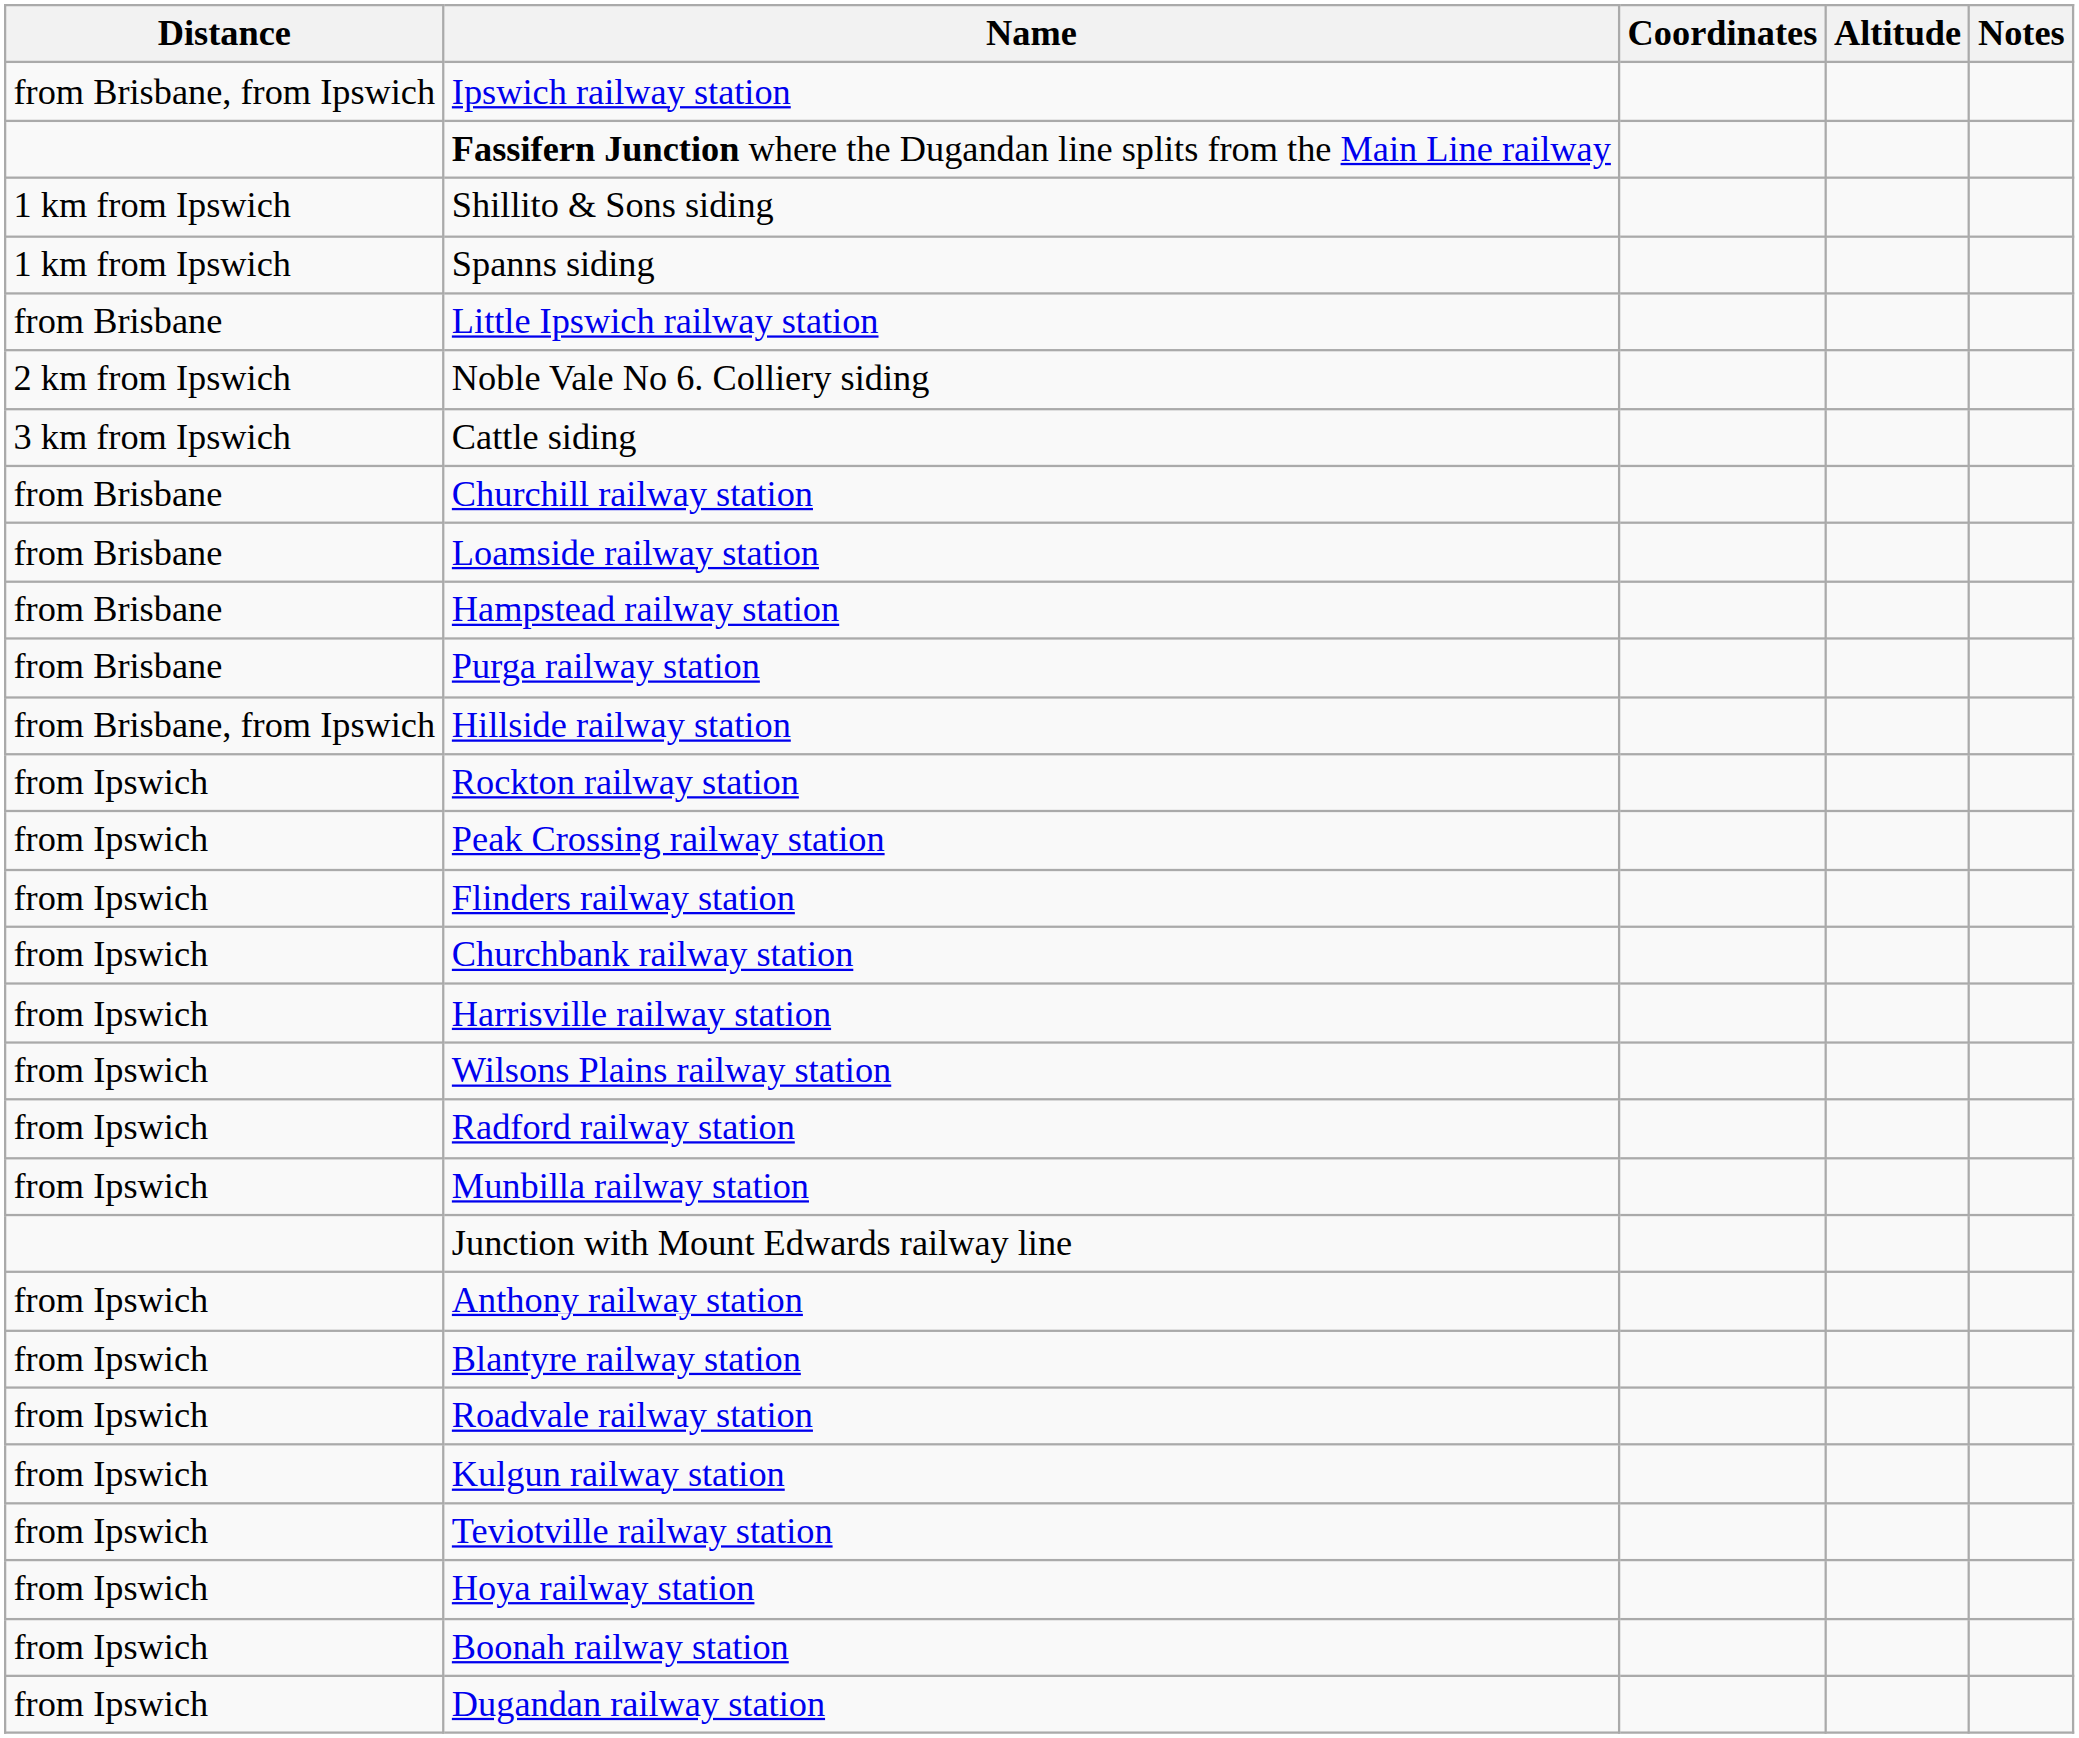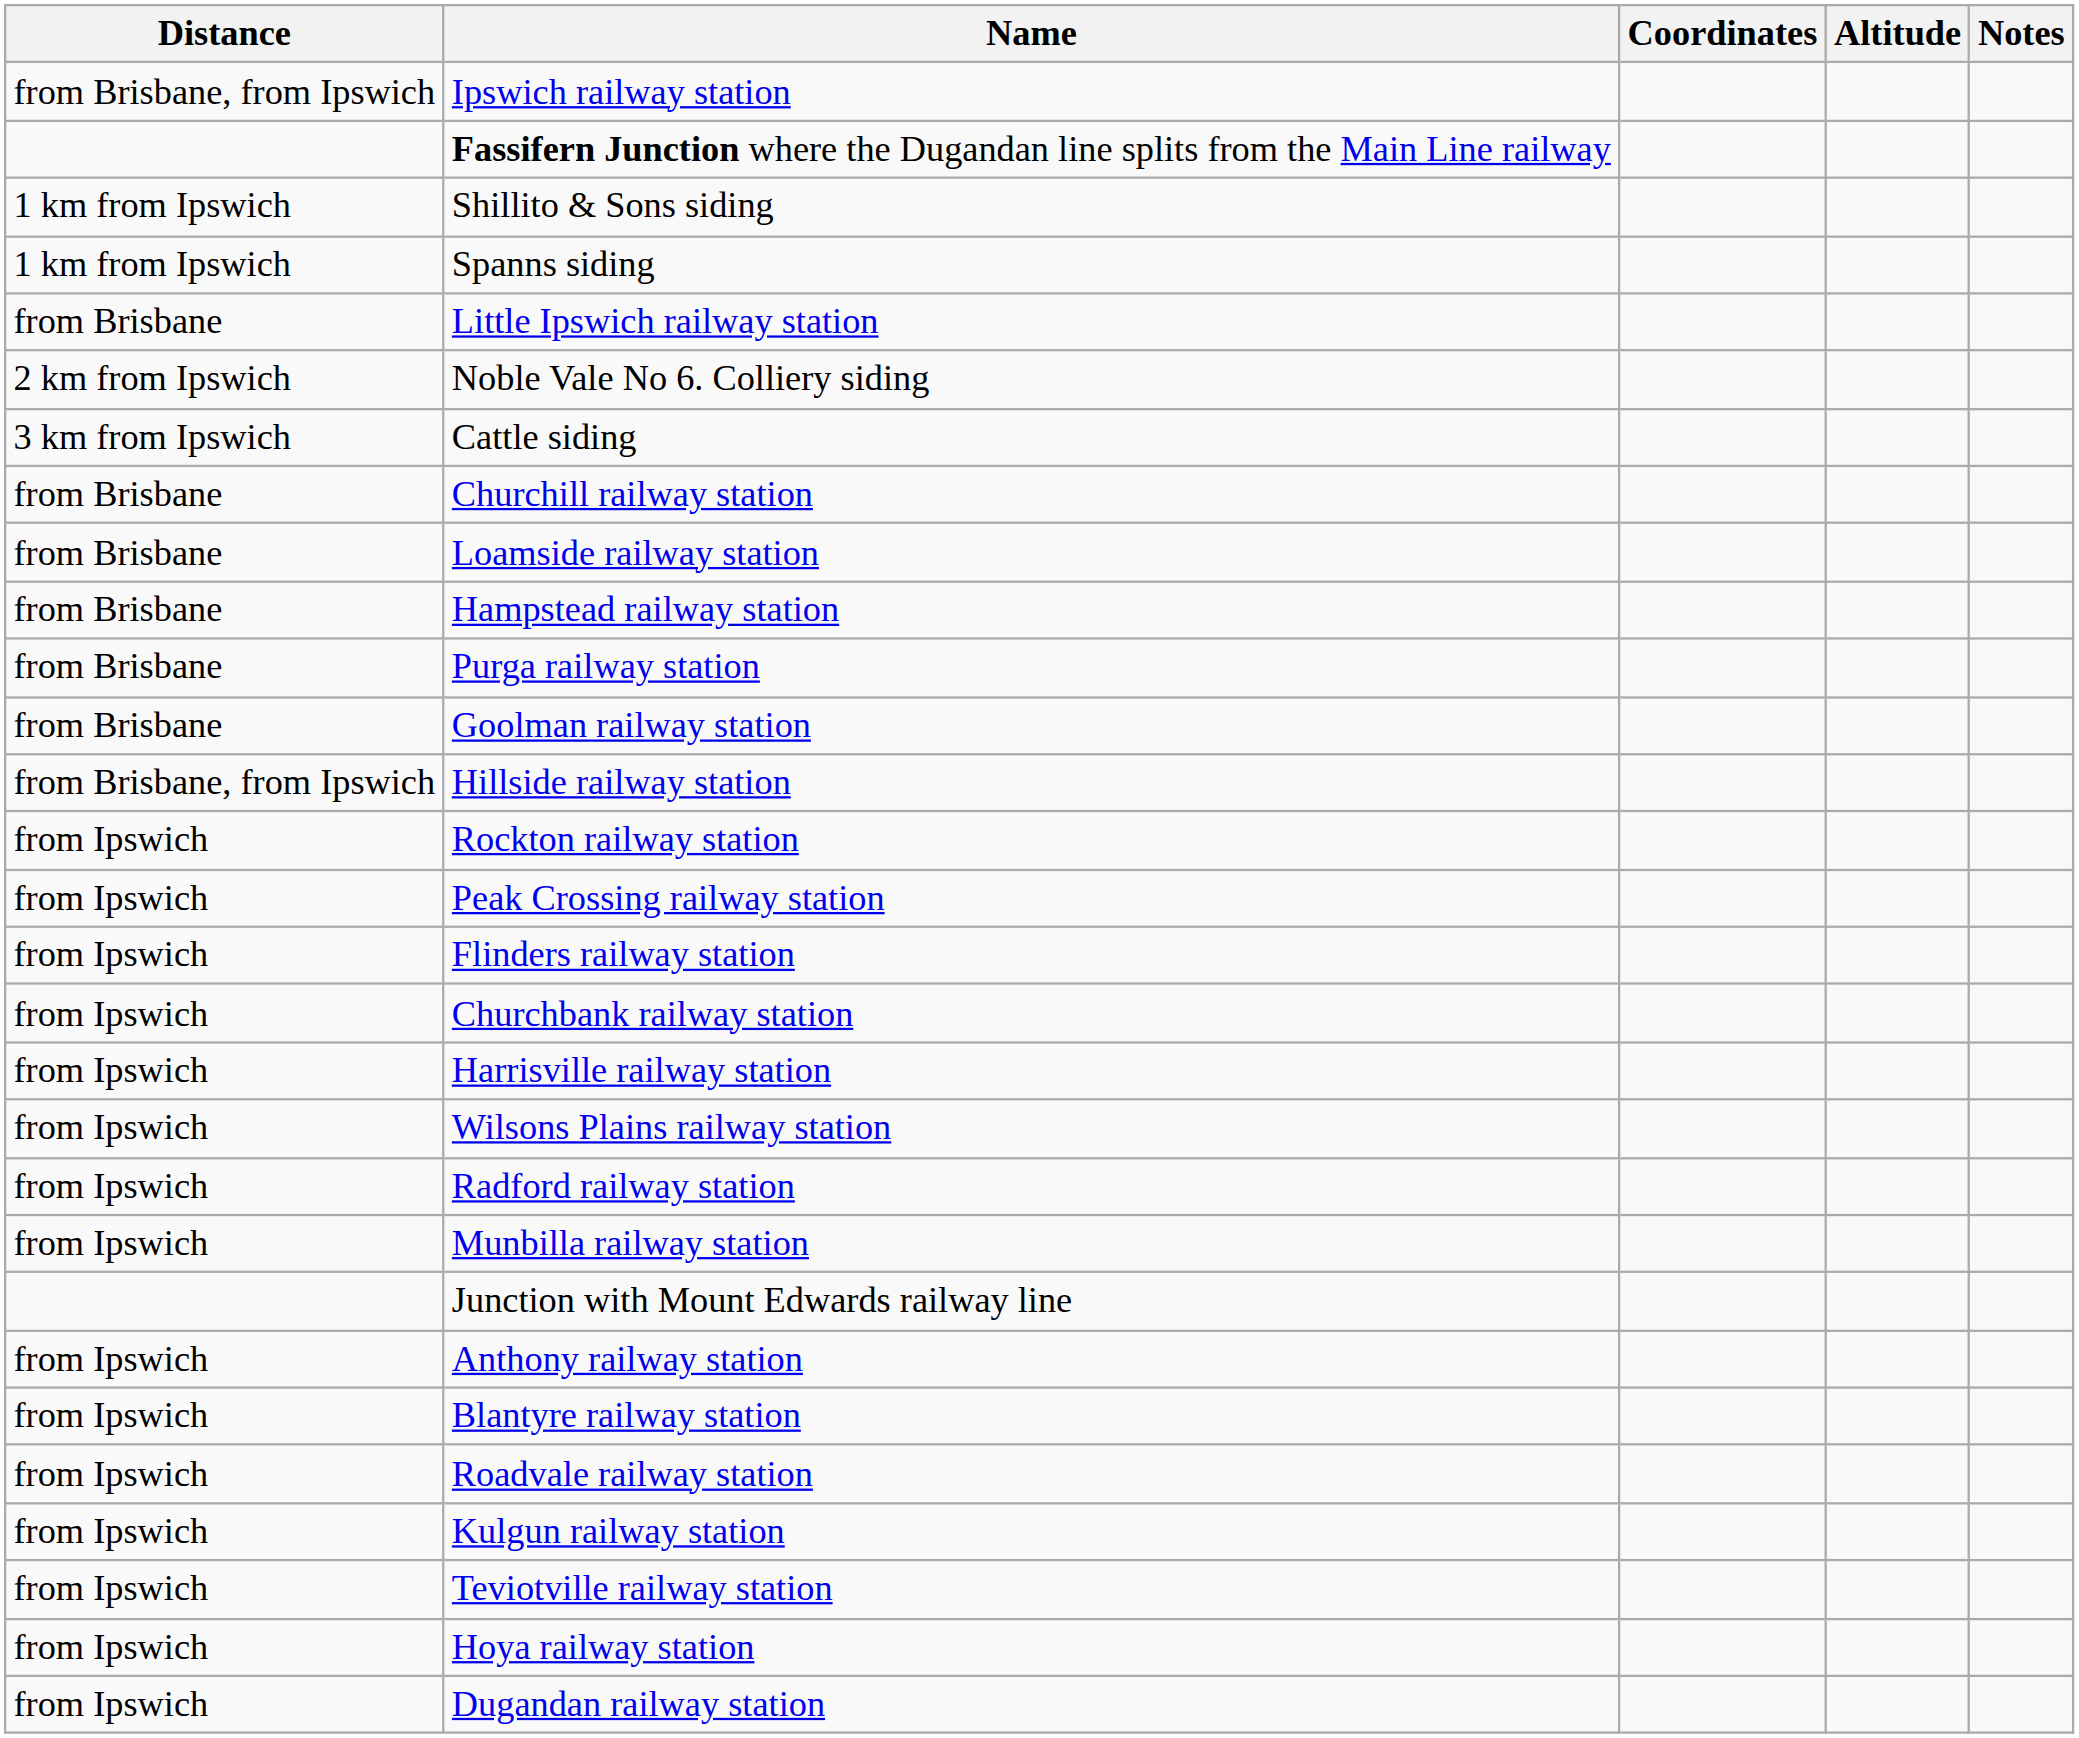 <table class="wikitable">
 <tr>
 <th>Distance</th>
 <th>Name</th>
 <th>Coordinates</th>
 <th>Altitude</th>
 <th>Notes</th>
 </tr>
 <tr>
 <td> from Brisbane,  from Ipswich</td>
 <td><a href='#'>Ipswich railway station</a></td>
 <td></td>
 <td></td>
 <td></td>
 </tr>
 <tr>
 <td></td>
 <td><strong>Fassifern Junction</strong> where the Dugandan line splits from the <a href='#'>Main Line railway</a></td>
 <td></td>
 <td></td>
 <td></td>
 </tr>
 <tr>
 <td>1 km from Ipswich</td>
 <td>Shillito & Sons siding</td>
 <td></td>
 <td></td>
 <td></td>
 </tr>
 <tr>
 <td>1 km from Ipswich</td>
 <td>Spanns siding</td>
 <td></td>
 <td></td>
 <td></td>
 </tr>
 <tr>
 <td> from Brisbane</td>
 <td><a href='#'>Little Ipswich railway station</a></td>
 <td></td>
 <td></td>
 <td></td>
 </tr>
 <tr>
 <td>2 km from Ipswich</td>
 <td>Noble Vale No 6. Colliery siding</td>
 <td></td>
 <td></td>
 <td></td>
 </tr>
 <tr>
 <td>3 km from Ipswich</td>
 <td>Cattle siding</td>
 <td></td>
 <td></td>
 <td></td>
 </tr>
 <tr>
 <td> from Brisbane</td>
 <td><a href='#'>Churchill railway station</a></td>
 <td></td>
 <td></td>
 <td></td>
 </tr>
 <tr>
 <td> from Brisbane</td>
 <td><a href='#'>Loamside railway station</a></td>
 <td></td>
 <td></td>
 <td></td>
 </tr>
 <tr>
 <td> from Brisbane</td>
 <td><a href='#'>Hampstead railway station</a></td>
 <td></td>
 <td></td>
 <td></td>
 </tr>
 <tr>
 <td> from Brisbane</td>
 <td><a href='#'>Purga railway station</a></td>
+<td></td>
+<td></td>
+<td></td>
+</tr>
+<tr>
+<td> from Brisbane</td>
+<td><a href='#'>Goolman railway station</a></td>
 <td></td>
 <td></td>
 <td></td>
 </tr>
 <tr>
 <td> from Brisbane,  from Ipswich</td>
 <td><a href='#'>Hillside railway station</a></td>
 <td></td>
 <td></td>
 <td></td>
 </tr>
 <tr>
 <td> from Ipswich</td>
 <td><a href='#'>Rockton railway station</a></td>
 <td></td>
 <td></td>
 <td></td>
 </tr>
 <tr>
 <td> from Ipswich</td>
 <td><a href='#'>Peak Crossing railway station</a></td>
 <td></td>
 <td></td>
 <td></td>
 </tr>
 <tr>
 <td> from Ipswich</td>
 <td><a href='#'>Flinders railway station</a></td>
 <td></td>
 <td></td>
 <td></td>
 </tr>
 <tr>
 <td> from Ipswich</td>
 <td><a href='#'>Churchbank railway station</a></td>
 <td></td>
 <td></td>
 <td></td>
 </tr>
 <tr>
 <td> from Ipswich</td>
 <td><a href='#'>Harrisville railway station</a></td>
 <td></td>
 <td></td>
 <td></td>
 </tr>
 <tr>
 <td> from Ipswich</td>
 <td><a href='#'>Wilsons Plains railway station</a></td>
 <td></td>
 <td></td>
 <td></td>
 </tr>
 <tr>
 <td> from Ipswich</td>
 <td><a href='#'>Radford railway station</a></td>
 <td></td>
 <td></td>
 <td></td>
 </tr>
 <tr>
 <td> from Ipswich</td>
 <td><a href='#'>Munbilla railway station</a></td>
 <td></td>
 <td></td>
 <td></td>
 </tr>
 <tr>
 <td></td>
 <td>Junction with Mount Edwards railway line</td>
 <td></td>
 <td></td>
 <td></td>
 </tr>
 <tr>
 <td> from Ipswich</td>
 <td><a href='#'>Anthony railway station</a></td>
 <td></td>
 <td></td>
 <td></td>
 </tr>
 <tr>
 <td> from Ipswich</td>
 <td><a href='#'>Blantyre railway station</a></td>
 <td></td>
 <td></td>
 <td></td>
 </tr>
 <tr>
 <td> from Ipswich</td>
 <td><a href='#'>Roadvale railway station</a></td>
 <td></td>
 <td></td>
 <td></td>
 </tr>
 <tr>
 <td> from Ipswich</td>
 <td><a href='#'>Kulgun railway station</a></td>
 <td></td>
 <td></td>
 <td></td>
 </tr>
 <tr>
 <td> from Ipswich</td>
 <td><a href='#'>Teviotville railway station</a></td>
 <td></td>
 <td></td>
 <td></td>
 </tr>
 <tr>
 <td> from Ipswich</td>
 <td><a href='#'>Hoya railway station</a></td>
 <td></td>
 <td></td>
 <td></td>
 </tr>
 <tr>
 <td> from Ipswich</td>
-<td><a href='#'>Boonah railway station</a></td>
-<td></td>
-<td></td>
-<td></td>
-</tr>
-<tr>
-<td> from Ipswich</td>
 <td><a href='#'>Dugandan railway station</a></td>
 <td></td>
 <td></td>
 <td></td>
 </tr>
 </table>
